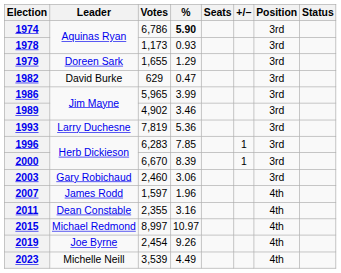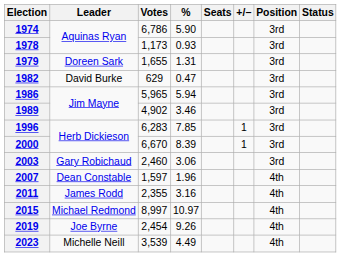 <table class=wikitable style="text-align: center;">
 <tr>
 <th>Election</th>
 <th>Leader</th>
 <th>Votes</th>
 <th>%</th>
 <th>Seats</th>
 <th>+/−</th>
 <th>Position</th>
 <th>Status</th>
 </tr>
 <tr>
 <th><a href='#'>1974</a></th>
 <td rowspan=2><a href='#'>Aquinas Ryan</a></td>
 <td>6,786</td>
-<td><strong>5.90</strong></td>
+<td>5.90</td>
 <td></td>
 <td></td>
 <td> 3rd</td>
 <td></td>
 </tr>
 <tr>
 <th><a href='#'>1978</a></th>
 <td>1,173</td>
 <td>0.93</td>
 <td></td>
 <td></td>
 <td> 3rd</td>
 <td></td>
 </tr>
 <tr>
 <th><a href='#'>1979</a></th>
 <td><a href='#'>Doreen Sark</a></td>
 <td>1,655</td>
-<td>1.29</td>
+<td>1.31</td>
 <td></td>
 <td></td>
 <td> 3rd</td>
 <td></td>
 </tr>
 <tr>
 <th><a href='#'>1982</a></th>
 <td>David Burke</td>
 <td>629</td>
 <td>0.47</td>
 <td></td>
 <td></td>
 <td> 3rd</td>
 <td></td>
 </tr>
 <tr>
 <th><a href='#'>1986</a></th>
 <td rowspan=2><a href='#'>Jim Mayne</a></td>
 <td>5,965</td>
-<td>3.99</td>
+<td>5.94</td>
 <td></td>
 <td></td>
 <td> 3rd</td>
 <td></td>
 </tr>
 <tr>
 <th><a href='#'>1989</a></th>
 <td>4,902</td>
 <td>3.46</td>
-<td></td>
-<td></td>
-<td> 3rd</td>
-<td></td>
-</tr>
-<tr>
-<th><a href='#'>1993</a></th>
-<td><a href='#'>Larry Duchesne</a></td>
-<td>7,819</td>
-<td>5.36</td>
 <td></td>
 <td></td>
 <td> 3rd</td>
 <td></td>
 </tr>
 <tr>
 <th><a href='#'>1996</a></th>
 <td rowspan=2><a href='#'>Herb Dickieson</a></td>
 <td>6,283</td>
 <td>7.85</td>
 <td></td>
 <td> 1</td>
 <td> 3rd</td>
 <td></td>
 </tr>
 <tr>
 <th><a href='#'>2000</a></th>
 <td>6,670</td>
 <td>8.39</td>
 <td></td>
 <td> 1</td>
 <td> 3rd</td>
 <td></td>
 </tr>
 <tr>
 <th><a href='#'>2003</a></th>
 <td><a href='#'>Gary Robichaud</a></td>
 <td>2,460</td>
 <td>3.06</td>
 <td></td>
 <td></td>
 <td> 3rd</td>
 <td></td>
 </tr>
 <tr>
 <th><a href='#'>2007</a></th>
-<td><a href='#'>James Rodd</a></td>
+<td><a href='#'>Dean Constable</a></td>
 <td>1,597</td>
 <td>1.96</td>
 <td></td>
 <td></td>
 <td> 4th</td>
 <td></td>
 </tr>
 <tr>
 <th><a href='#'>2011</a></th>
-<td><a href='#'>Dean Constable</a></td>
+<td><a href='#'>James Rodd</a></td>
 <td>2,355</td>
 <td>3.16</td>
 <td></td>
 <td></td>
 <td> 4th</td>
 <td></td>
 </tr>
 <tr>
 <th><a href='#'>2015</a></th>
 <td><a href='#'>Michael Redmond</a></td>
 <td>8,997</td>
 <td>10.97</td>
 <td></td>
 <td></td>
 <td> 4th</td>
 <td></td>
 </tr>
 <tr>
 <th><a href='#'>2019</a></th>
 <td><a href='#'>Joe Byrne</a></td>
 <td>2,454</td>
 <td>9.26</td>
 <td></td>
 <td></td>
 <td> 4th</td>
 <td></td>
 </tr>
 <tr>
 <th><a href='#'>2023</a></th>
 <td>Michelle Neill</td>
 <td>3,539</td>
 <td>4.49</td>
 <td></td>
 <td></td>
 <td> 4th</td>
 <td></td>
 </tr>
 </table>
